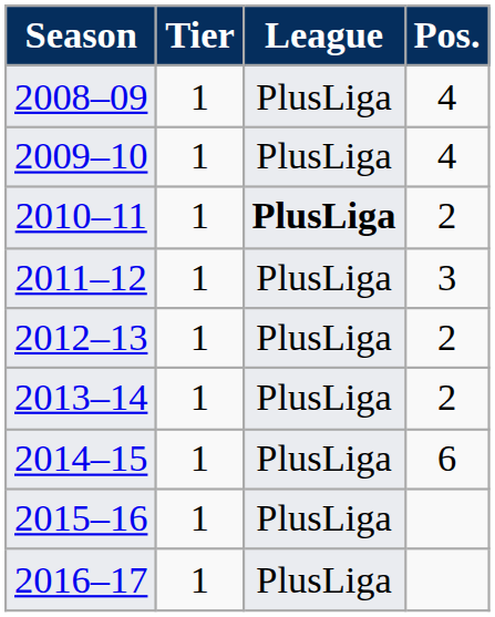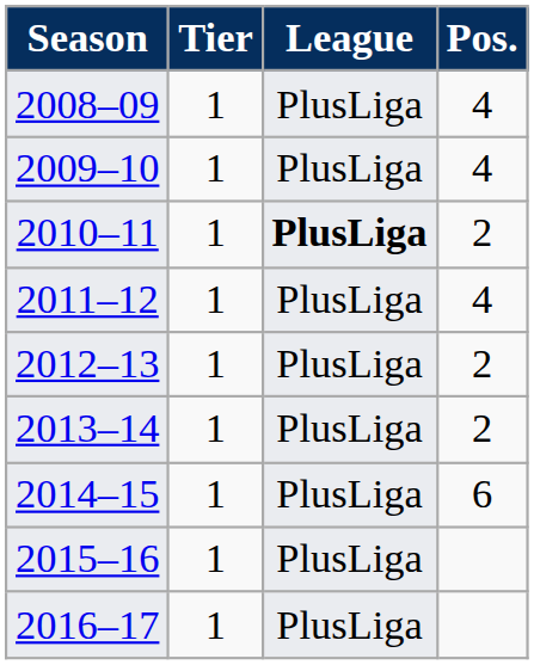 <table class="wikitable" style="font-size:100%; text-align:center">
 <tr>
 <th style="color:#FFFFFF; background-color:#052E5D">Season</th>
 <th style="color:#FFFFFF; background-color:#052E5D">Tier</th>
 <th style="color:#FFFFFF; background-color:#052E5D">League</th>
 <th style="color:#FFFFFF; background-color:#052E5D">Pos.</th>
 </tr>
 <tr>
 <td style="background:#EAECF0"><a href='#'>2008–09</a></td>
 <td align="center">1</td>
 <td style="background:#EAECF0">PlusLiga</td>
 <td align="center">4</td>
 </tr>
 <tr>
 <td style="background:#EAECF0"><a href='#'>2009–10</a></td>
 <td align="center">1</td>
 <td style="background:#EAECF0">PlusLiga</td>
 <td align="center">4</td>
 </tr>
 <tr>
 <td style="background:#EAECF0"><a href='#'>2010–11</a></td>
 <td align="center">1</td>
 <td style="background:#EAECF0"><strong>PlusLiga</strong></td>
 <td align="center">2</td>
 </tr>
 <tr>
 <td style="background:#EAECF0"><a href='#'>2011–12</a></td>
 <td align="center">1</td>
 <td style="background:#EAECF0">PlusLiga</td>
-<td align="center">3</td>
+<td align="center">4</td>
 </tr>
 <tr>
 <td style="background:#EAECF0"><a href='#'>2012–13</a></td>
 <td align="center">1</td>
 <td style="background:#EAECF0">PlusLiga</td>
 <td align="center">2</td>
 </tr>
 <tr>
 <td style="background:#EAECF0"><a href='#'>2013–14</a></td>
 <td align="center">1</td>
 <td style="background:#EAECF0">PlusLiga</td>
 <td align="center">2</td>
 </tr>
 <tr>
 <td style="background:#EAECF0"><a href='#'>2014–15</a></td>
 <td align="center">1</td>
 <td style="background:#EAECF0">PlusLiga</td>
 <td align="center">6</td>
 </tr>
 <tr>
 <td style="background:#EAECF0"><a href='#'>2015–16</a></td>
 <td align="center">1</td>
 <td style="background:#EAECF0">PlusLiga</td>
 <td align="center"></td>
 </tr>
 <tr>
 <td style="background:#EAECF0"><a href='#'>2016–17</a></td>
 <td align="center">1</td>
 <td style="background:#EAECF0">PlusLiga</td>
 <td align="center"></td>
 </tr>
 </table>
